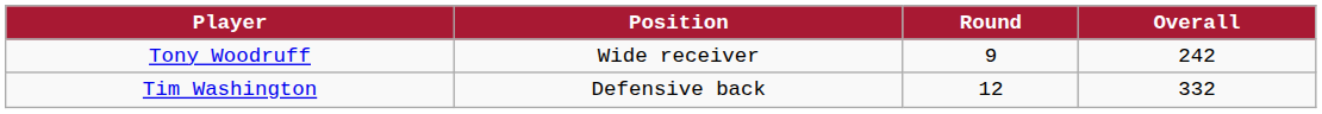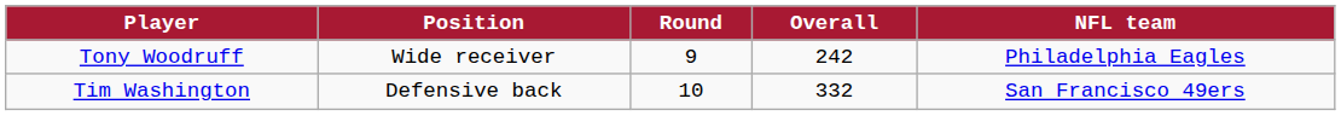 <table class="wikitable" width="65%">
 <tr align="center"  style="background:#A81933;color:#FFFFFF;">
 <td><strong>Player</strong></td>
 <td><strong>Position</strong></td>
 <td><strong>Round</strong></td>
 <td><strong>Overall</strong></td>
+<td><strong>NFL team</strong></td>
 </tr>
 <tr align="center" bgcolor="">
 <td><a href='#'>Tony Woodruff</a></td>
 <td>Wide receiver</td>
 <td>9</td>
 <td>242</td>
+<td><a href='#'>Philadelphia Eagles</a></td>
 </tr>
 <tr align="center" bgcolor="">
 <td><a href='#'>Tim Washington</a></td>
 <td>Defensive back</td>
-<td>12</td>
+<td>10</td>
 <td>332</td>
+<td><a href='#'>San Francisco 49ers</a></td>
 </tr>
 </table>
